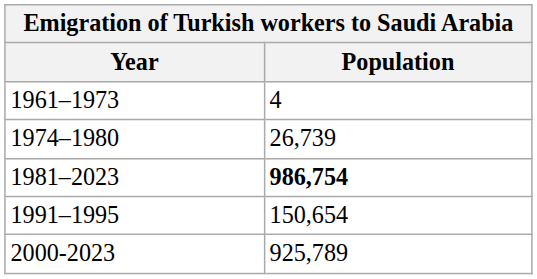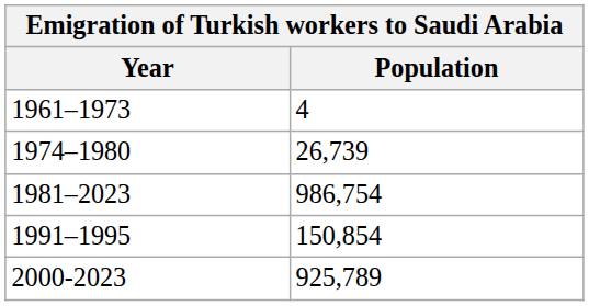 <table class="wikitable" cellpadding="4" cellspacing="0" width=350 align="center" rules="all" style="margin: 1em; background: #ffffff; border: 1px solid #aaa; font-size: 100%;">
 <tr>
 <th colspan=8 align="center">Emigration of Turkish workers to Saudi Arabia</th>
 </tr>
 <tr bgcolor=#f0f0f0 align="center">
 <th>Year</th>
 <th>Population</th>
 </tr>
 <tr>
 <td>1961–1973</td>
 <td>4</td>
 </tr>
 <tr>
 <td>1974–1980</td>
 <td>26,739</td>
 </tr>
 <tr>
 <td>1981–2023</td>
-<td><strong>986,754</strong></td>
+<td>986,754</td>
 </tr>
 <tr>
 <td>1991–1995</td>
-<td>150,654</td>
+<td>150,854</td>
 </tr>
 <tr>
 <td>2000-2023</td>
 <td>925,789</td>
 </tr>
 </table>
